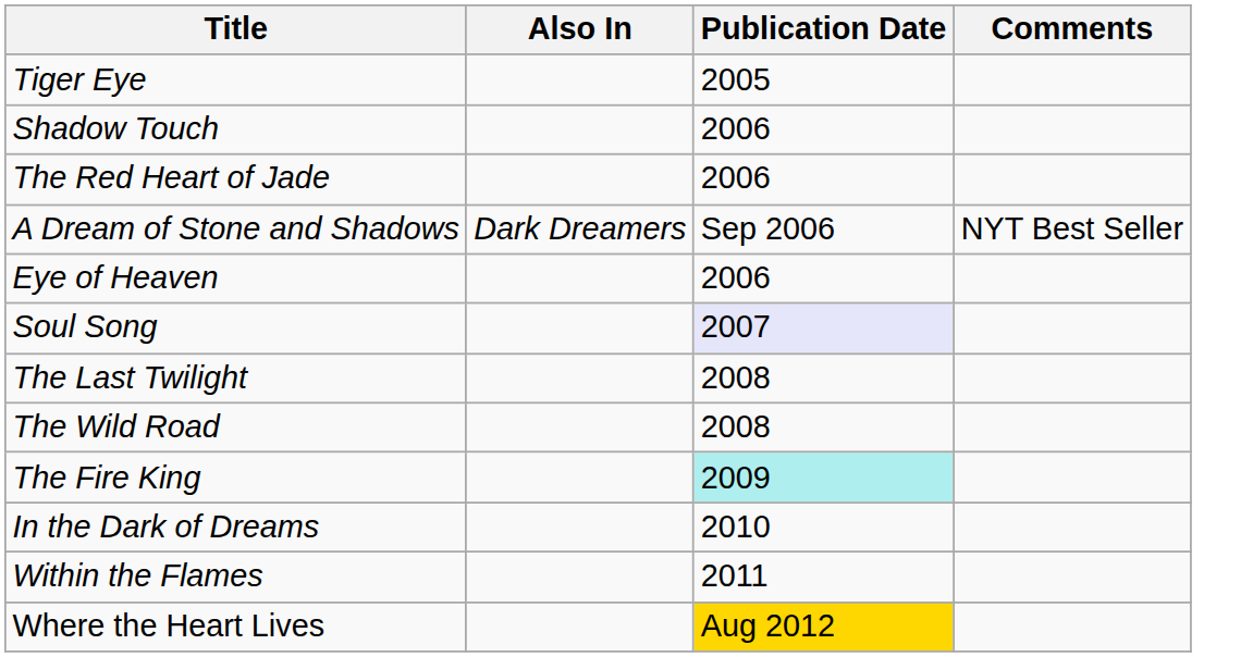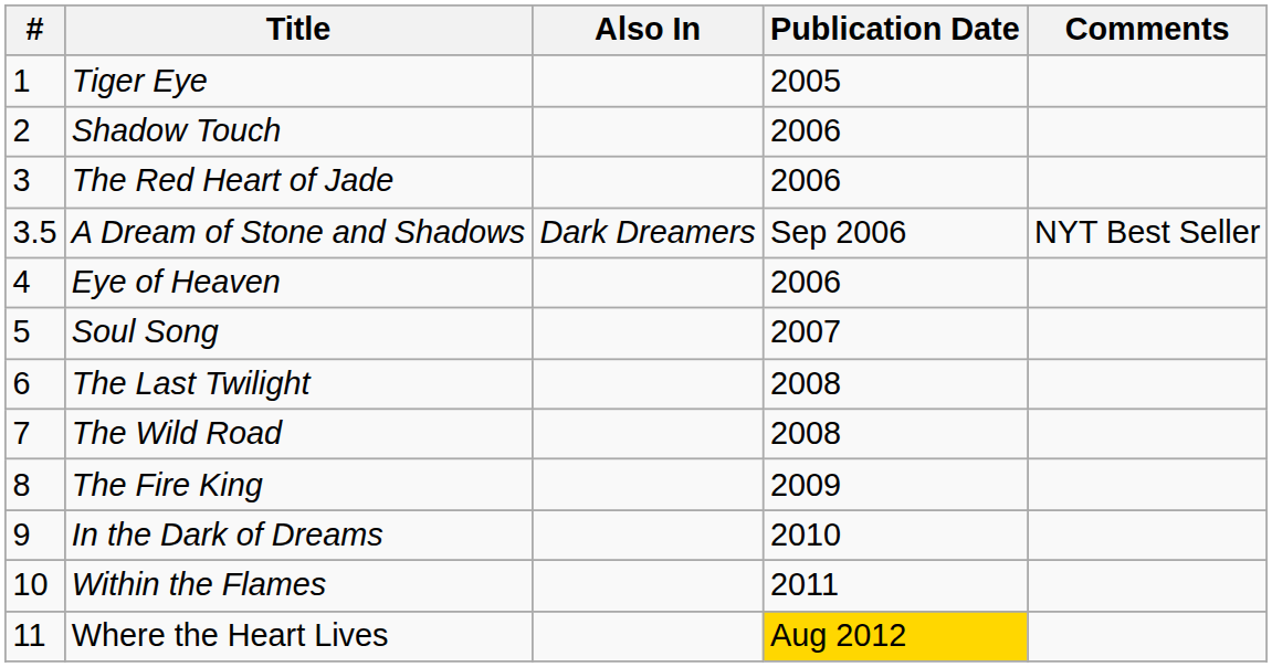 <table class="wikitable">
 <tr>
+<th>#</th>
 <th>Title</th>
 <th>Also In</th>
 <th>Publication Date</th>
 <th>Comments</th>
 </tr>
 <tr>
+<td>1</td>
 <td><em>Tiger Eye</em></td>
 <td></td>
 <td>2005</td>
 <td></td>
 </tr>
 <tr>
+<td>2</td>
 <td><em>Shadow Touch</em></td>
 <td></td>
 <td>2006</td>
 <td></td>
 </tr>
 <tr>
+<td>3</td>
 <td><em>The Red Heart of Jade</em></td>
 <td></td>
 <td>2006</td>
 <td></td>
 </tr>
 <tr>
+<td>3.5</td>
 <td><em>A Dream of Stone and Shadows</em></td>
 <td><em>Dark Dreamers</em></td>
 <td>Sep 2006</td>
 <td>NYT Best Seller</td>
 </tr>
 <tr>
+<td>4</td>
 <td><em>Eye of Heaven</em></td>
 <td></td>
 <td>2006</td>
 <td></td>
 </tr>
 <tr>
+<td>5</td>
 <td><em>Soul Song</em></td>
 <td></td>
-<td style="background: lavender;">2007</td>
+<td>2007</td>
 <td></td>
 </tr>
 <tr>
+<td>6</td>
 <td><em>The Last Twilight</em></td>
 <td></td>
 <td>2008</td>
 <td></td>
 </tr>
 <tr>
+<td>7</td>
 <td><em>The Wild Road</em></td>
 <td></td>
 <td>2008</td>
 <td></td>
 </tr>
 <tr>
+<td>8</td>
 <td><em>The Fire King</em></td>
 <td></td>
-<td style="background: paleturquoise;">2009</td>
+<td>2009</td>
 <td></td>
 </tr>
 <tr>
+<td>9</td>
 <td><em>In the Dark of Dreams</em></td>
 <td></td>
 <td>2010</td>
 <td></td>
 </tr>
 <tr>
+<td>10</td>
 <td><em>Within the Flames</em></td>
 <td></td>
 <td>2011</td>
 <td></td>
 </tr>
 <tr>
+<td>11</td>
 <td>Where the Heart Lives</td>
 <td></td>
 <td style="background: gold;">Aug 2012</td>
 <td></td>
 </tr>
 </table>
